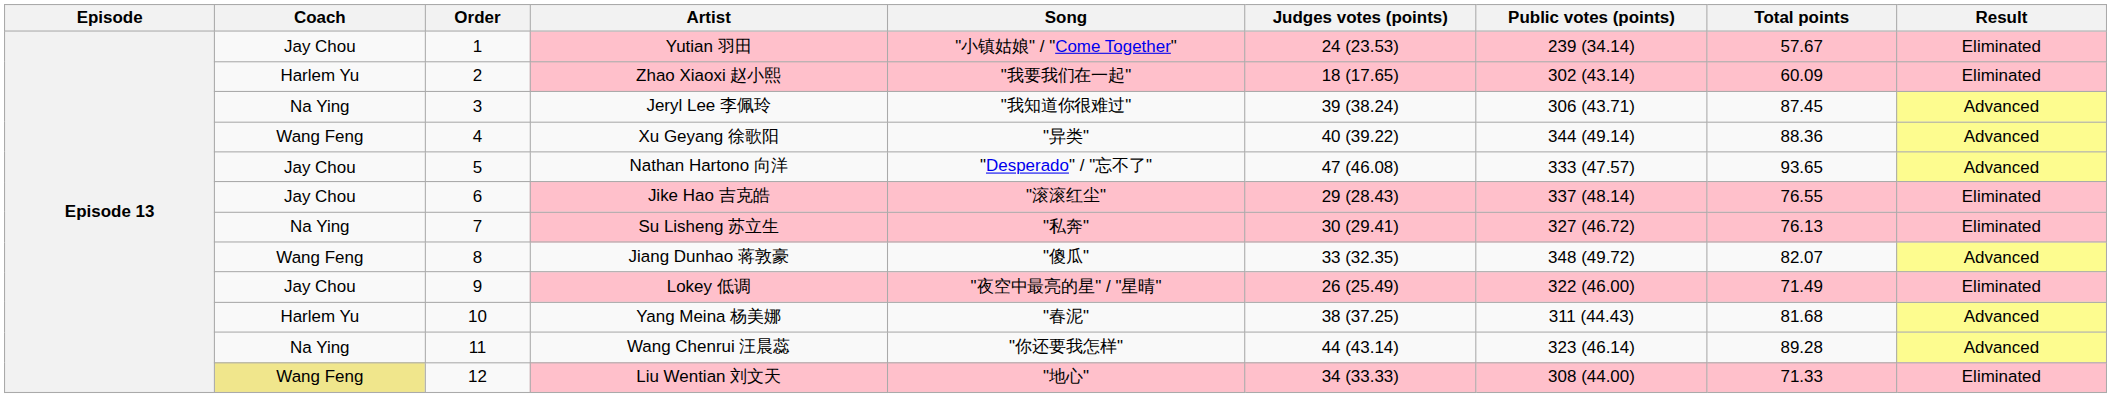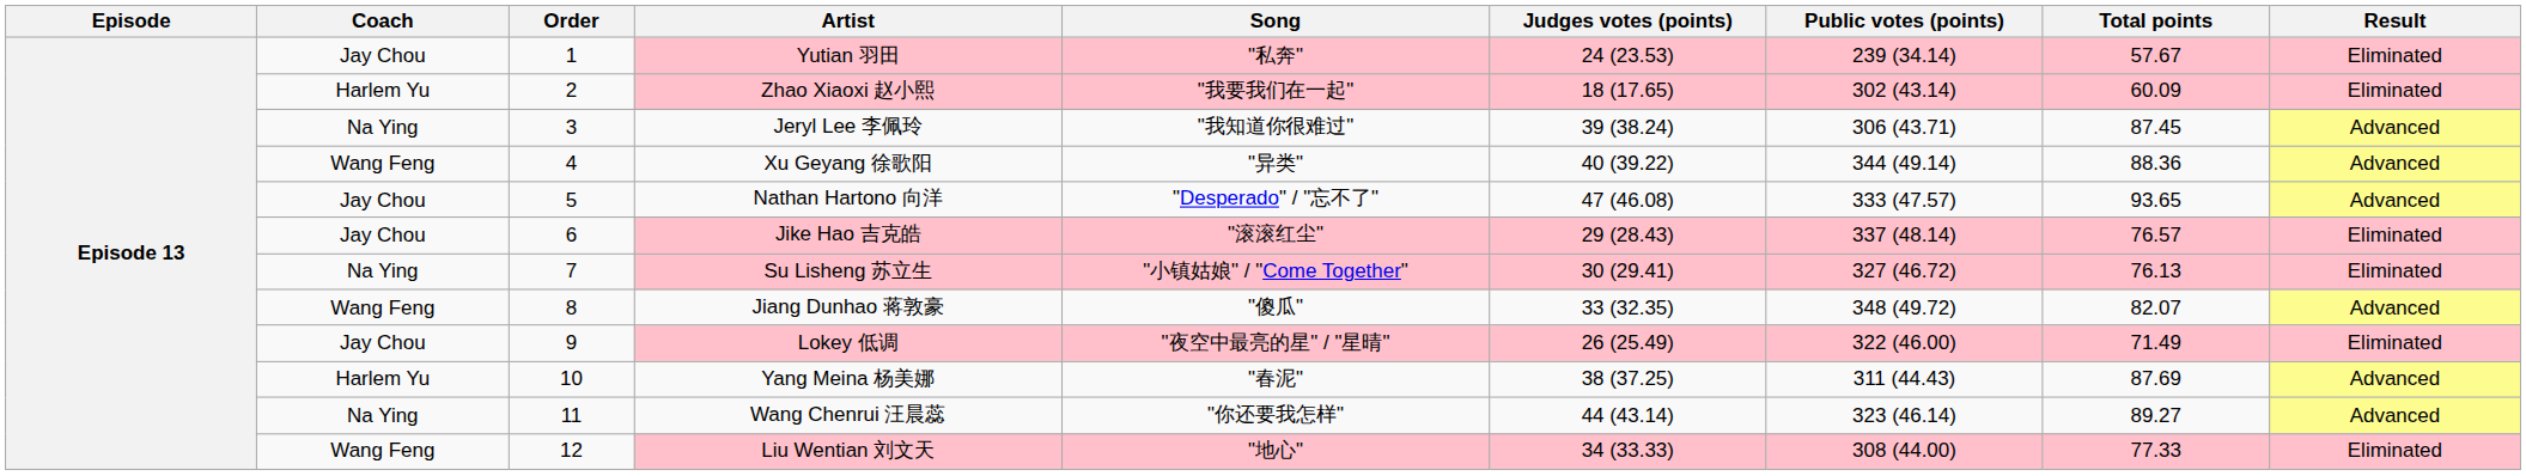 <table class="wikitable" style="text-align:center; width:100%;">
 <tr>
 <th style="width:10%;">Episode</th>
 <th style="width:10%;">Coach</th>
 <th style="width:5%;">Order</th>
 <th style="width:17%;">Artist</th>
 <th style="width:17%;">Song</th>
 <th style="width:11%;">Judges votes (points)</th>
 <th style="width:11%;">Public votes (points)</th>
 <th style="width:9%;">Total points</th>
 <th style="width:10%;">Result</th>
 </tr>
 <tr>
 <th rowspan="12" scope="row">Episode 13<br><small></small></th>
 <td>Jay Chou</td>
 <td>1</td>
 <td style="background:pink;">Yutian 羽田</td>
-<td style="background:pink;">"小镇姑娘" / "<a href='#'>Come Together</a>"</td>
+<td style="background:pink;">"私奔"</td>
 <td style="background:pink;">24 (23.53)</td>
 <td style="background:pink;">239 (34.14)</td>
 <td style="background:pink;">57.67</td>
 <td style="background:pink;">Eliminated</td>
 </tr>
 <tr>
 <td>Harlem Yu</td>
 <td>2</td>
 <td style="background:pink;">Zhao Xiaoxi 赵小熙</td>
 <td style="background:pink;">"我要我们在一起"</td>
 <td style="background:pink;">18 (17.65)</td>
 <td style="background:pink;">302 (43.14)</td>
 <td style="background:pink;">60.09</td>
 <td style="background:pink;">Eliminated</td>
 </tr>
 <tr>
 <td>Na Ying</td>
 <td>3</td>
 <td>Jeryl Lee 李佩玲</td>
 <td>"我知道你很难过"</td>
 <td>39 (38.24)</td>
 <td>306 (43.71)</td>
 <td>87.45</td>
 <td style="background:#fdfc8f;">Advanced</td>
 </tr>
 <tr>
 <td>Wang Feng</td>
 <td>4</td>
 <td>Xu Geyang 徐歌阳</td>
 <td>"异类"</td>
 <td>40 (39.22)</td>
 <td>344 (49.14)</td>
 <td>88.36</td>
 <td style="background:#fdfc8f;">Advanced</td>
 </tr>
 <tr>
 <td>Jay Chou</td>
 <td>5</td>
 <td>Nathan Hartono 向洋</td>
 <td>"<a href='#'>Desperado</a>" / "忘不了"</td>
 <td>47 (46.08)</td>
 <td>333 (47.57)</td>
 <td>93.65</td>
 <td style="background:#fdfc8f;">Advanced</td>
 </tr>
 <tr>
 <td>Jay Chou</td>
 <td>6</td>
 <td style="background:pink;">Jike Hao 吉克皓</td>
 <td style="background:pink;">"滚滚红尘"</td>
 <td style="background:pink;">29 (28.43)</td>
 <td style="background:pink;">337 (48.14)</td>
-<td style="background:pink;">76.55</td>
+<td style="background:pink;">76.57</td>
 <td style="background:pink;">Eliminated</td>
 </tr>
 <tr>
 <td>Na Ying</td>
 <td>7</td>
 <td style="background:pink;">Su Lisheng 苏立生</td>
-<td style="background:pink;">"私奔"</td>
+<td style="background:pink;">"小镇姑娘" / "<a href='#'>Come Together</a>"</td>
 <td style="background:pink;">30 (29.41)</td>
 <td style="background:pink;">327 (46.72)</td>
 <td style="background:pink;">76.13</td>
 <td style="background:pink;">Eliminated</td>
 </tr>
 <tr>
 <td>Wang Feng</td>
 <td>8</td>
 <td>Jiang Dunhao 蒋敦豪</td>
 <td>"傻瓜"</td>
 <td>33 (32.35)</td>
 <td>348 (49.72)</td>
 <td>82.07</td>
 <td style="background:#fdfc8f;">Advanced</td>
 </tr>
 <tr>
 <td>Jay Chou</td>
 <td>9</td>
 <td style="background:pink;">Lokey 低调</td>
 <td style="background:pink;">"夜空中最亮的星" / "星晴"</td>
 <td style="background:pink;">26 (25.49)</td>
 <td style="background:pink;">322 (46.00)</td>
 <td style="background:pink;">71.49</td>
 <td style="background:pink;">Eliminated</td>
 </tr>
 <tr>
 <td>Harlem Yu</td>
 <td>10</td>
 <td>Yang Meina 杨美娜</td>
 <td>"春泥"</td>
 <td>38 (37.25)</td>
 <td>311 (44.43)</td>
-<td>81.68</td>
+<td>87.69</td>
 <td style="background:#fdfc8f;">Advanced</td>
 </tr>
 <tr>
 <td>Na Ying</td>
 <td>11</td>
 <td>Wang Chenrui 汪晨蕊</td>
 <td>"你还要我怎样"</td>
 <td>44 (43.14)</td>
 <td>323 (46.14)</td>
-<td>89.28</td>
+<td>89.27</td>
 <td style="background:#fdfc8f;">Advanced</td>
 </tr>
 <tr>
-<td style="background: khaki;">Wang Feng</td>
+<td>Wang Feng</td>
 <td>12</td>
 <td style="background:pink;">Liu Wentian 刘文天</td>
 <td style="background:pink;">"地心"</td>
 <td style="background:pink;">34 (33.33)</td>
 <td style="background:pink;">308 (44.00)</td>
-<td style="background:pink;">71.33</td>
+<td style="background:pink;">77.33</td>
 <td style="background:pink;">Eliminated</td>
 </tr>
 </table>
